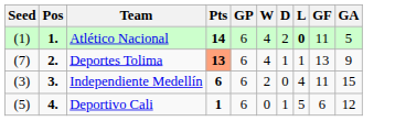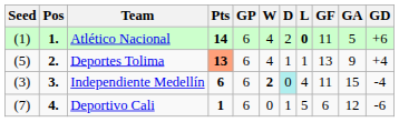 <table class="wikitable sortable" style="text-align: center;">
 <tr>
 <th align="center">Seed</th>
 <th align="center">Pos</th>
 <th align="center">Team</th>
 <th align="center">Pts</th>
 <th align="center">GP</th>
 <th align="center">W</th>
 <th align="center">D</th>
 <th align="center">L</th>
 <th align="center">GF</th>
 <th align="center">GA</th>
+<th align="center">GD</th>
 </tr>
 <tr style="background: #CCFFCC;">
 <td>(1)</td>
 <td><strong>1.</strong></td>
 <td align="left"><a href='#'>Atlético Nacional</a></td>
 <td><strong>14</strong></td>
 <td>6</td>
 <td>4</td>
 <td>2</td>
 <td><strong>0</strong></td>
 <td>11</td>
 <td>5</td>
+<td>+6</td>
 </tr>
 <tr>
-<td>(7)</td>
+<td>(5)</td>
 <td><strong>2.</strong></td>
 <td align="left"><a href='#'>Deportes Tolima</a></td>
 <td style="background: lightsalmon;"><strong>13</strong></td>
 <td>6</td>
 <td>4</td>
 <td>1</td>
 <td>1</td>
 <td>13</td>
 <td>9</td>
+<td>+4</td>
 </tr>
 <tr>
 <td>(3)</td>
 <td><strong>3.</strong></td>
 <td align="left"><a href='#'>Independiente Medellín</a></td>
 <td><strong>6</strong></td>
 <td>6</td>
-<td>2</td>
-<td>0</td>
+<td><strong>2</strong></td>
+<td style="background: paleturquoise;">0</td>
 <td>4</td>
 <td>11</td>
 <td>15</td>
+<td>-4</td>
 </tr>
 <tr>
-<td>(5)</td>
+<td>(7)</td>
 <td><strong>4.</strong></td>
 <td align="left"><a href='#'>Deportivo Cali</a></td>
 <td><strong>1</strong></td>
 <td>6</td>
 <td>0</td>
 <td>1</td>
 <td>5</td>
 <td>6</td>
 <td>12</td>
+<td>-6</td>
 </tr>
 </table>
